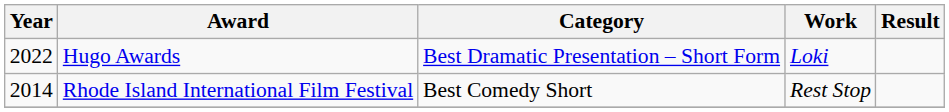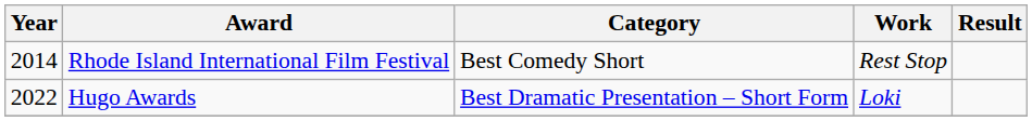 <table class="wikitable plainrowheaders" style="margin-right: 0;">
 <tr>
 <th scope="col">Year</th>
 <th scope="col">Award</th>
 <th scope="col">Category</th>
 <th scope="col">Work</th>
 <th scope="col">Result</th>
 </tr>
 <tr>
+<td>2014</td>
+<td><a href='#'>Rhode Island International Film Festival</a></td>
+<td>Best Comedy Short</td>
+<td><em>Rest Stop</em></td>
+<td></td>
+</tr>
+<tr>
 <td>2022</td>
 <td><a href='#'>Hugo Awards</a></td>
 <td><a href='#'>Best Dramatic Presentation – Short Form</a></td>
 <td><em><a href='#'>Loki</a></em></td>
 <td></td>
 </tr>
 <tr>
-<td>2014</td>
-<td><a href='#'>Rhode Island International Film Festival</a></td>
-<td>Best Comedy Short</td>
-<td><em>Rest Stop</em></td>
-<td></td>
-</tr>
-<tr>
 </tr>
 </table>
